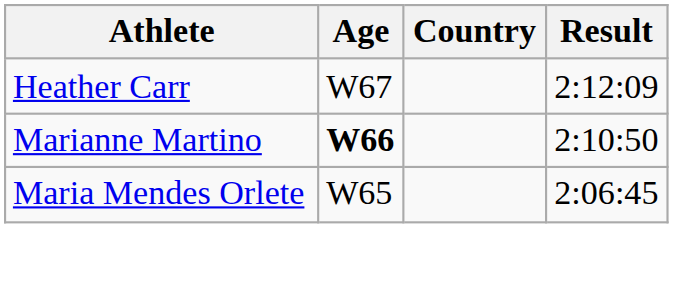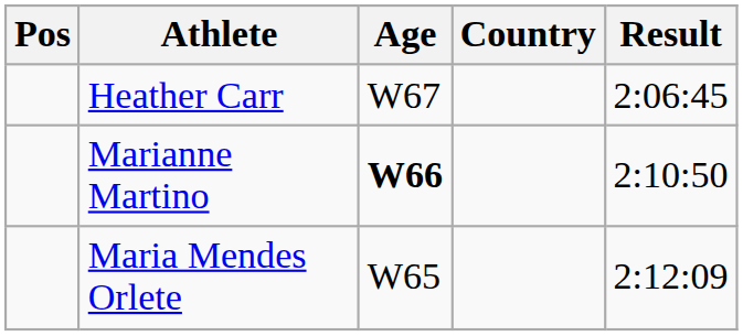 <table class="wikitable"  style="text-align:center; width:50%;">
 <tr>
+<th>Pos</th>
 <th>Athlete</th>
 <th>Age</th>
 <th>Country</th>
 <th>Result</th>
 </tr>
 <tr>
+<td align=center></td>
 <td align=left><a href='#'>Heather Carr</a></td>
 <td align=left>W67</td>
 <td align=left></td>
-<td>2:12:09</td>
+<td>2:06:45</td>
 </tr>
 <tr>
+<td align=center></td>
 <td align=left><a href='#'>Marianne Martino</a></td>
 <td align=left><strong>W66</strong></td>
 <td align=left></td>
 <td>2:10:50</td>
 </tr>
 <tr>
+<td align=center></td>
 <td align=left><a href='#'>Maria Mendes Orlete</a></td>
 <td align=left>W65</td>
 <td align=left></td>
-<td>2:06:45</td>
+<td>2:12:09</td>
 </tr>
 </table>
